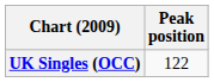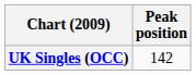 <table class="wikitable plainrowheaders" style="text-align:center">
 <tr>
 <th scope="col">Chart (2009)</th>
 <th scope="col">Peak<br>position</th>
 </tr>
 <tr>
 <th scope="row"><a href='#'>UK Singles</a> (<a href='#'>OCC</a>)</th>
-<td>122</td>
+<td>142</td>
 </tr>
 </table>
